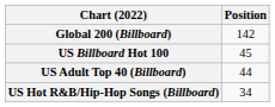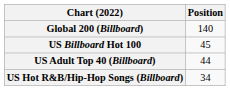 <table class="wikitable sortable plainrowheaders" style="text-align:center">
 <tr>
 <th scope="col">Chart (2022)</th>
 <th scope="col">Position</th>
 </tr>
 <tr>
 <th scope="row">Global 200 (<em>Billboard</em>)</th>
-<td>142</td>
+<td>140</td>
 </tr>
 <tr>
 <th scope="row">US <em>Billboard</em> Hot 100</th>
 <td>45</td>
 </tr>
 <tr>
 <th scope="row">US Adult Top 40 (<em>Billboard</em>)</th>
 <td>44</td>
 </tr>
 <tr>
 <th scope="row">US Hot R&B/Hip-Hop Songs (<em>Billboard</em>)</th>
 <td>34</td>
 </tr>
 </table>
